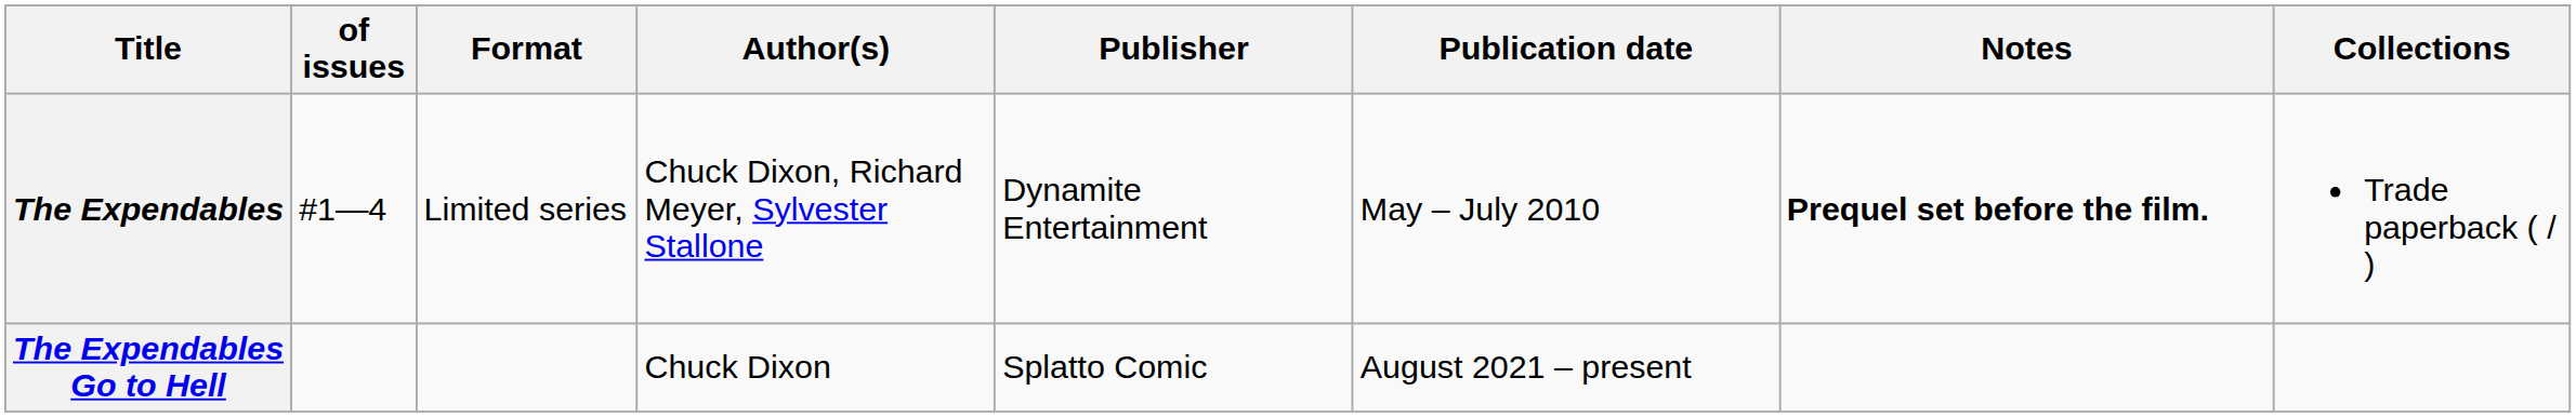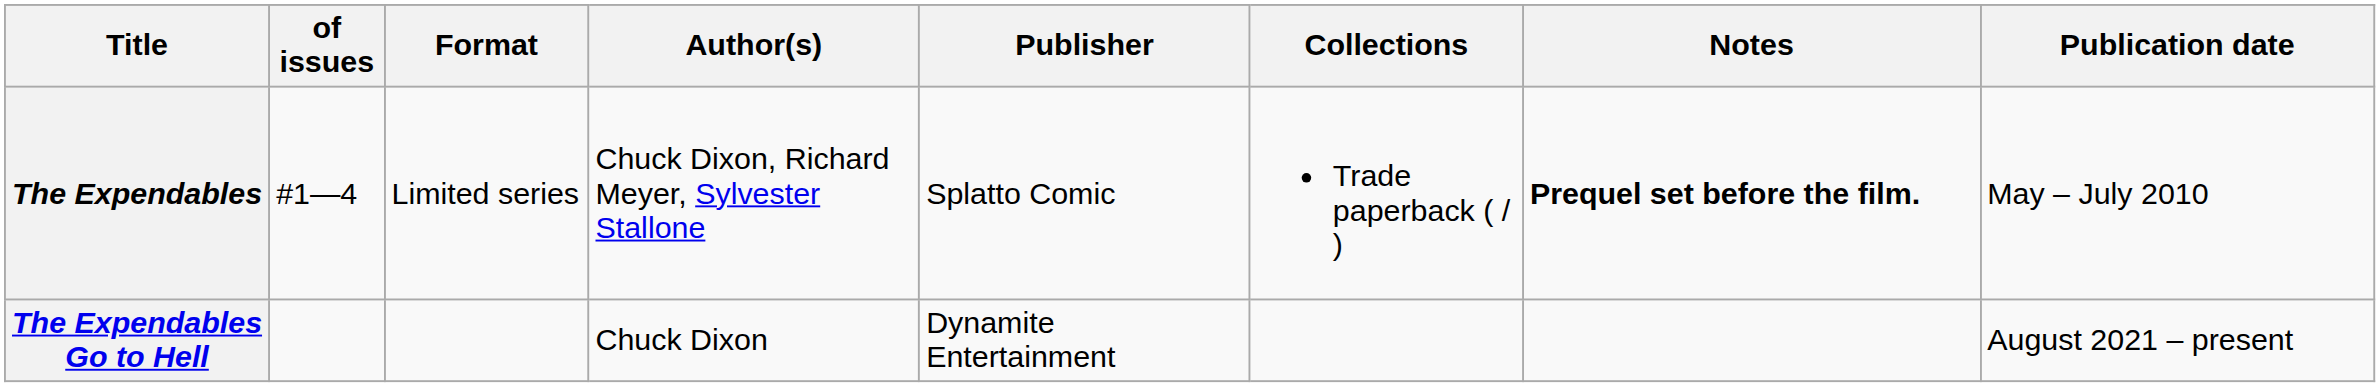 <table class="wikitable">
 <tr>
 <th>Title</th>
 <th style="width:40pt"> of issues</th>
 <th style="width:75pt">Format</th>
 <th style="width:125pt">Author(s)</th>
 <th style="width:125pt">Publisher</th>
+<th>Collections</th>
+<th style="width:175pt">Notes</th>
 <th style="width:150pt">Publication date</th>
-<th style="width:175pt">Notes</th>
-<th>Collections</th>
 </tr>
 <tr>
 <th><em>The Expendables</em></th>
 <td>#1—4</td>
 <td>Limited series</td>
 <td>Chuck Dixon, Richard Meyer, <a href='#'>Sylvester Stallone</a></td>
-<td>Dynamite Entertainment</td>
+<td>Splatto Comic</td>
+<td><br><ul><li>Trade paperback ( / )</li></ul></td>
+<td><strong>Prequel set before the film.</strong></td>
 <td>May – July 2010</td>
-<td><strong>Prequel set before the film.</strong></td>
-<td><br><ul><li>Trade paperback ( / )</li></ul></td>
 </tr>
 <tr>
 <th><em><a href='#'>The Expendables Go to Hell</a></em></th>
 <td></td>
 <td></td>
 <td>Chuck Dixon</td>
-<td>Splatto Comic</td>
-<td>August 2021 – present</td>
+<td>Dynamite Entertainment</td>
 <td></td>
 <td></td>
+<td>August 2021 – present</td>
 </tr>
 </table>
